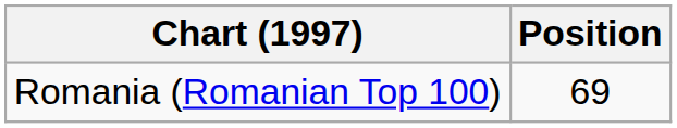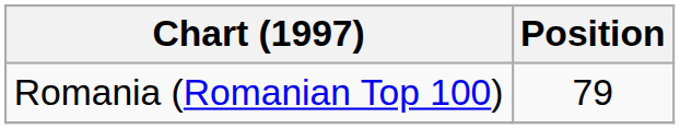 <table class="wikitable sortable">
 <tr>
 <th>Chart (1997)</th>
 <th>Position</th>
 </tr>
 <tr>
 <td>Romania (<a href='#'>Romanian Top 100</a>)</td>
-<td align="center">69</td>
+<td align="center">79</td>
 </tr>
 <tr>
 </tr>
 </table>
